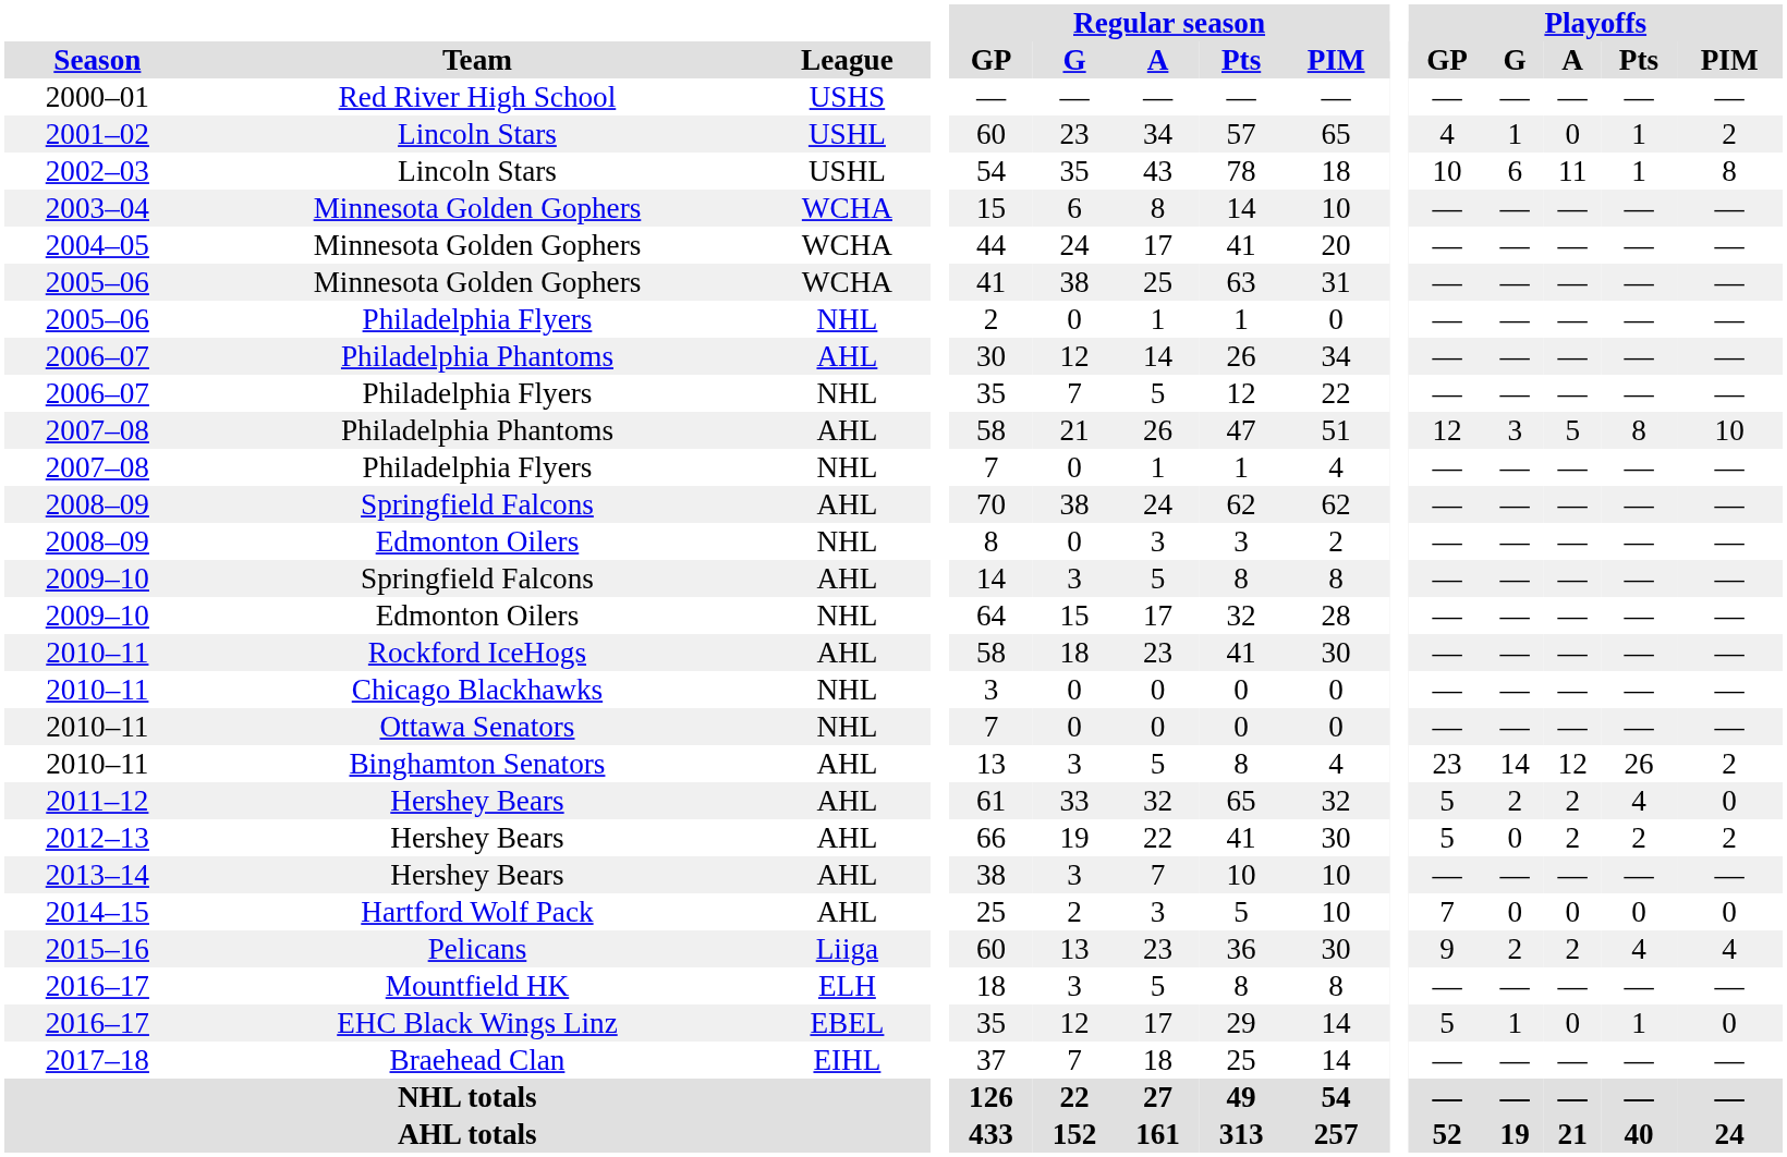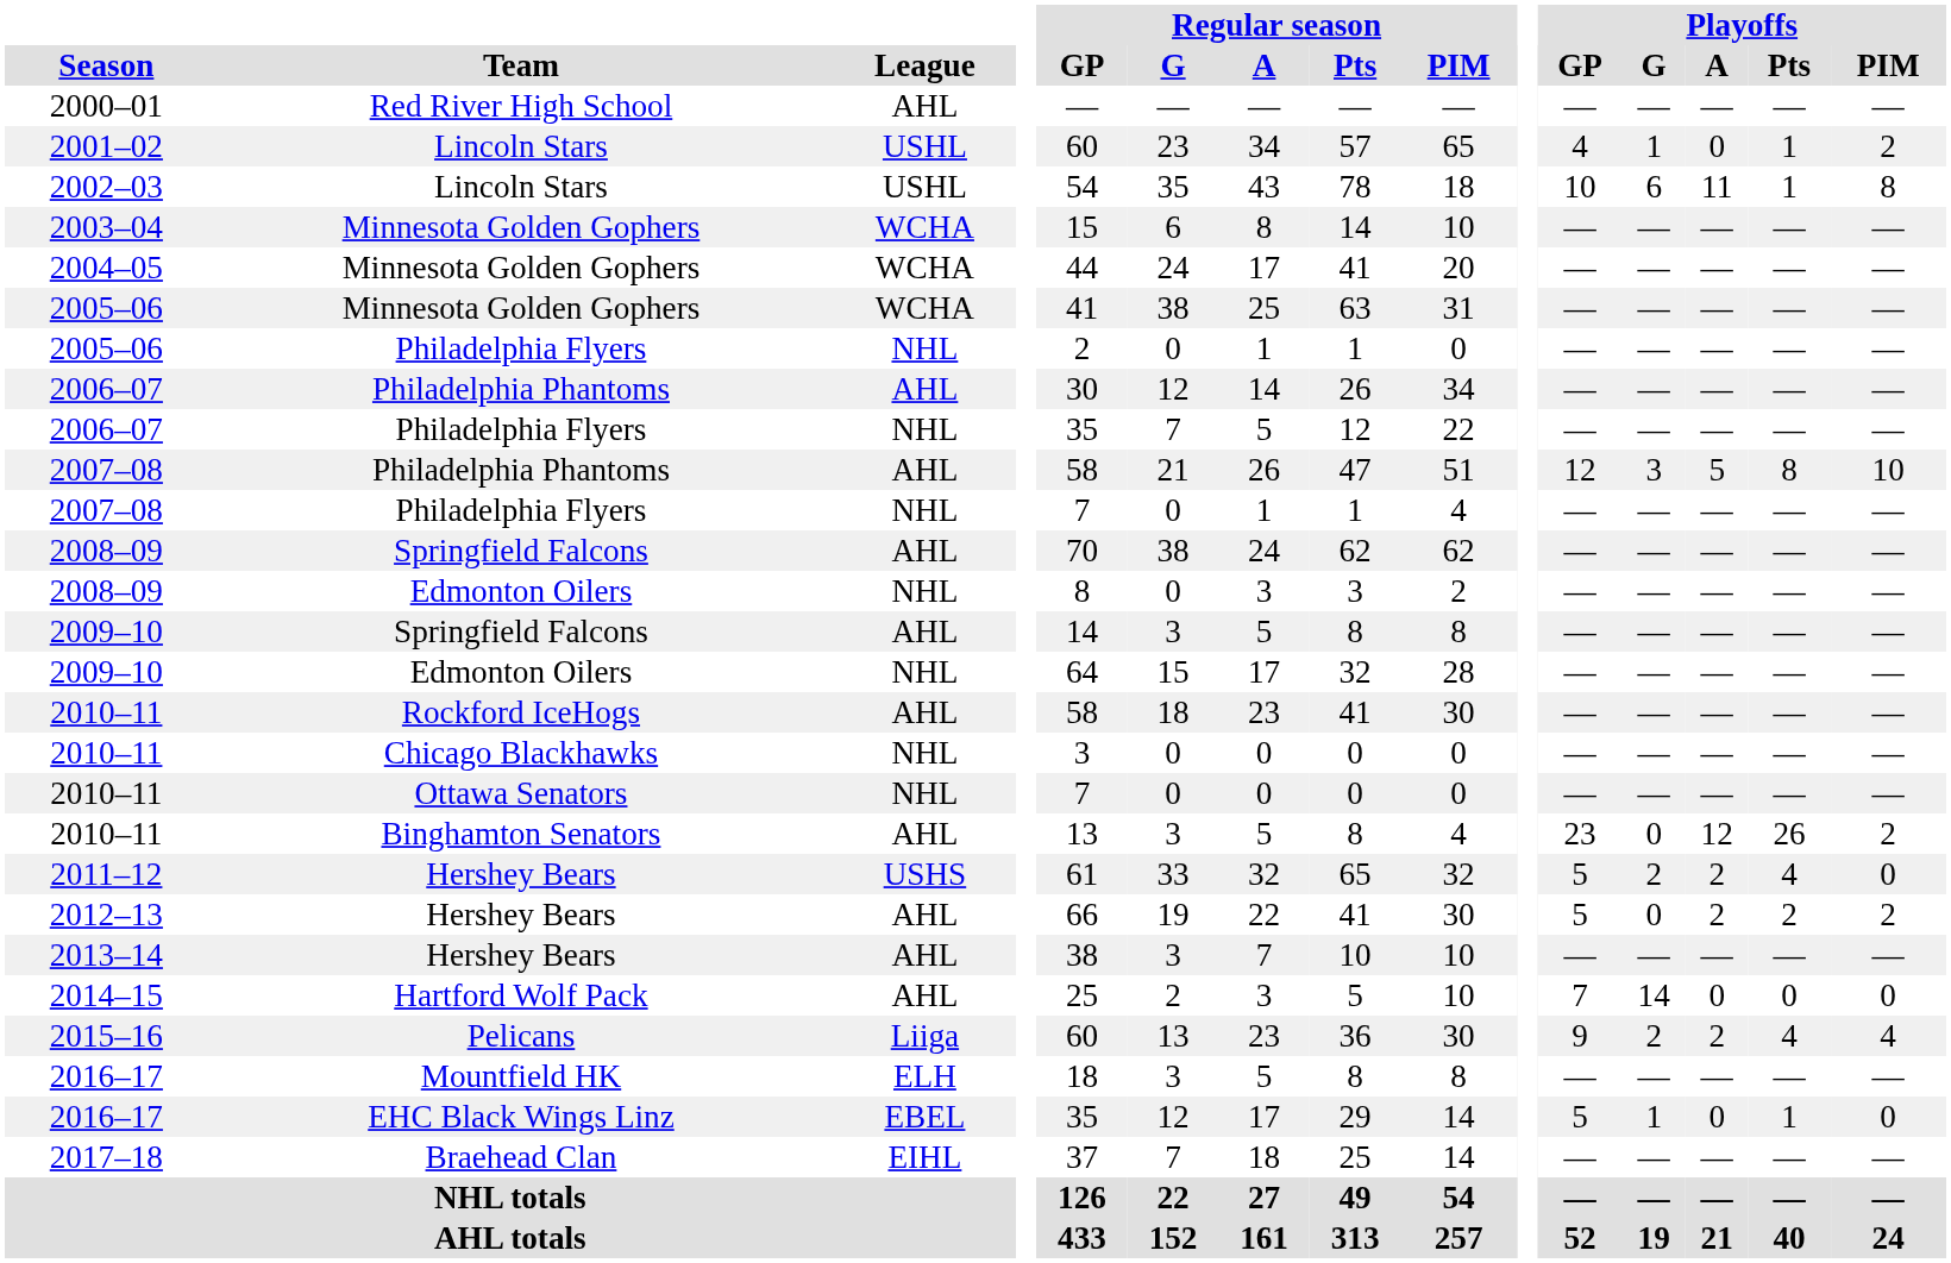 <table border="0" cellpadding="1" cellspacing="0" style="text-align:center; width:60em;">
 <tr style="background:#e0e0e0;">
 <th colspan="3"  bgcolor="#ffffff"> </th>
 <th rowspan="99" bgcolor="#ffffff"> </th>
 <th colspan="5"><a href='#'>Regular season</a></th>
 <th rowspan="99" bgcolor="#ffffff"> </th>
 <th colspan="5"><a href='#'>Playoffs</a></th>
 </tr>
 <tr style="background:#e0e0e0;">
 <th><a href='#'>Season</a></th>
 <th>Team</th>
 <th>League</th>
 <th>GP</th>
 <th><a href='#'>G</a></th>
 <th><a href='#'>A</a></th>
 <th><a href='#'>Pts</a></th>
 <th><a href='#'>PIM</a></th>
 <th>GP</th>
 <th>G</th>
 <th>A</th>
 <th>Pts</th>
 <th>PIM</th>
 </tr>
 <tr>
 <td>2000–01</td>
 <td><a href='#'>Red River High School</a></td>
-<td><a href='#'>USHS</a></td>
+<td>AHL</td>
 <td>—</td>
 <td>—</td>
 <td>—</td>
 <td>—</td>
 <td>—</td>
 <td>—</td>
 <td>—</td>
 <td>—</td>
 <td>—</td>
 <td>—</td>
 </tr>
 <tr bgcolor="#f0f0f0">
 <td><a href='#'>2001–02</a></td>
 <td><a href='#'>Lincoln Stars</a></td>
 <td><a href='#'>USHL</a></td>
 <td>60</td>
 <td>23</td>
 <td>34</td>
 <td>57</td>
 <td>65</td>
 <td>4</td>
 <td>1</td>
 <td>0</td>
 <td>1</td>
 <td>2</td>
 </tr>
 <tr>
 <td><a href='#'>2002–03</a></td>
 <td>Lincoln Stars</td>
 <td>USHL</td>
 <td>54</td>
 <td>35</td>
 <td>43</td>
 <td>78</td>
 <td>18</td>
 <td>10</td>
 <td>6</td>
 <td>11</td>
 <td>1</td>
 <td>8</td>
 </tr>
 <tr bgcolor="#f0f0f0">
 <td><a href='#'>2003–04</a></td>
 <td><a href='#'>Minnesota Golden Gophers</a></td>
 <td><a href='#'>WCHA</a></td>
 <td>15</td>
 <td>6</td>
 <td>8</td>
 <td>14</td>
 <td>10</td>
 <td>—</td>
 <td>—</td>
 <td>—</td>
 <td>—</td>
 <td>—</td>
 </tr>
 <tr>
 <td><a href='#'>2004–05</a></td>
 <td>Minnesota Golden Gophers</td>
 <td>WCHA</td>
 <td>44</td>
 <td>24</td>
 <td>17</td>
 <td>41</td>
 <td>20</td>
 <td>—</td>
 <td>—</td>
 <td>—</td>
 <td>—</td>
 <td>—</td>
 </tr>
 <tr bgcolor="#f0f0f0">
 <td><a href='#'>2005–06</a></td>
 <td>Minnesota Golden Gophers</td>
 <td>WCHA</td>
 <td>41</td>
 <td>38</td>
 <td>25</td>
 <td>63</td>
 <td>31</td>
 <td>—</td>
 <td>—</td>
 <td>—</td>
 <td>—</td>
 <td>—</td>
 </tr>
 <tr>
 <td><a href='#'>2005–06</a></td>
 <td><a href='#'>Philadelphia Flyers</a></td>
 <td><a href='#'>NHL</a></td>
 <td>2</td>
 <td>0</td>
 <td>1</td>
 <td>1</td>
 <td>0</td>
 <td>—</td>
 <td>—</td>
 <td>—</td>
 <td>—</td>
 <td>—</td>
 </tr>
 <tr bgcolor="#f0f0f0">
 <td><a href='#'>2006–07</a></td>
 <td><a href='#'>Philadelphia Phantoms</a></td>
 <td><a href='#'>AHL</a></td>
 <td>30</td>
 <td>12</td>
 <td>14</td>
 <td>26</td>
 <td>34</td>
 <td>—</td>
 <td>—</td>
 <td>—</td>
 <td>—</td>
 <td>—</td>
 </tr>
 <tr>
 <td><a href='#'>2006–07</a></td>
 <td>Philadelphia Flyers</td>
 <td>NHL</td>
 <td>35</td>
 <td>7</td>
 <td>5</td>
 <td>12</td>
 <td>22</td>
 <td>—</td>
 <td>—</td>
 <td>—</td>
 <td>—</td>
 <td>—</td>
 </tr>
 <tr bgcolor="#f0f0f0">
 <td><a href='#'>2007–08</a></td>
 <td>Philadelphia Phantoms</td>
 <td>AHL</td>
 <td>58</td>
 <td>21</td>
 <td>26</td>
 <td>47</td>
 <td>51</td>
 <td>12</td>
 <td>3</td>
 <td>5</td>
 <td>8</td>
 <td>10</td>
 </tr>
 <tr>
 <td><a href='#'>2007–08</a></td>
 <td>Philadelphia Flyers</td>
 <td>NHL</td>
 <td>7</td>
 <td>0</td>
 <td>1</td>
 <td>1</td>
 <td>4</td>
 <td>—</td>
 <td>—</td>
 <td>—</td>
 <td>—</td>
 <td>—</td>
 </tr>
 <tr bgcolor="#f0f0f0">
 <td><a href='#'>2008–09</a></td>
 <td><a href='#'>Springfield Falcons</a></td>
 <td>AHL</td>
 <td>70</td>
 <td>38</td>
 <td>24</td>
 <td>62</td>
 <td>62</td>
 <td>—</td>
 <td>—</td>
 <td>—</td>
 <td>—</td>
 <td>—</td>
 </tr>
 <tr>
 <td><a href='#'>2008–09</a></td>
 <td><a href='#'>Edmonton Oilers</a></td>
 <td>NHL</td>
 <td>8</td>
 <td>0</td>
 <td>3</td>
 <td>3</td>
 <td>2</td>
 <td>—</td>
 <td>—</td>
 <td>—</td>
 <td>—</td>
 <td>—</td>
 </tr>
 <tr bgcolor="#f0f0f0">
 <td><a href='#'>2009–10</a></td>
 <td>Springfield Falcons</td>
 <td>AHL</td>
 <td>14</td>
 <td>3</td>
 <td>5</td>
 <td>8</td>
 <td>8</td>
 <td>—</td>
 <td>—</td>
 <td>—</td>
 <td>—</td>
 <td>—</td>
 </tr>
 <tr>
 <td><a href='#'>2009–10</a></td>
 <td>Edmonton Oilers</td>
 <td>NHL</td>
 <td>64</td>
 <td>15</td>
 <td>17</td>
 <td>32</td>
 <td>28</td>
 <td>—</td>
 <td>—</td>
 <td>—</td>
 <td>—</td>
 <td>—</td>
 </tr>
 <tr bgcolor="#f0f0f0">
 <td><a href='#'>2010–11</a></td>
 <td><a href='#'>Rockford IceHogs</a></td>
 <td>AHL</td>
 <td>58</td>
 <td>18</td>
 <td>23</td>
 <td>41</td>
 <td>30</td>
 <td>—</td>
 <td>—</td>
 <td>—</td>
 <td>—</td>
 <td>—</td>
 </tr>
 <tr>
 <td><a href='#'>2010–11</a></td>
 <td><a href='#'>Chicago Blackhawks</a></td>
 <td>NHL</td>
 <td>3</td>
 <td>0</td>
 <td>0</td>
 <td>0</td>
 <td>0</td>
 <td>—</td>
 <td>—</td>
 <td>—</td>
 <td>—</td>
 <td>—</td>
 </tr>
 <tr bgcolor="#f0f0f0">
 <td>2010–11</td>
 <td><a href='#'>Ottawa Senators</a></td>
 <td>NHL</td>
 <td>7</td>
 <td>0</td>
 <td>0</td>
 <td>0</td>
 <td>0</td>
 <td>—</td>
 <td>—</td>
 <td>—</td>
 <td>—</td>
 <td>—</td>
 </tr>
 <tr>
 <td>2010–11</td>
 <td><a href='#'>Binghamton Senators</a></td>
 <td>AHL</td>
 <td>13</td>
 <td>3</td>
 <td>5</td>
 <td>8</td>
 <td>4</td>
 <td>23</td>
-<td>14</td>
+<td>0</td>
 <td>12</td>
 <td>26</td>
 <td>2</td>
 </tr>
 <tr bgcolor="#f0f0f0">
 <td><a href='#'>2011–12</a></td>
 <td><a href='#'>Hershey Bears</a></td>
-<td>AHL</td>
+<td><a href='#'>USHS</a></td>
 <td>61</td>
 <td>33</td>
 <td>32</td>
 <td>65</td>
 <td>32</td>
 <td>5</td>
 <td>2</td>
 <td>2</td>
 <td>4</td>
 <td>0</td>
 </tr>
 <tr>
 <td><a href='#'>2012–13</a></td>
 <td>Hershey Bears</td>
 <td>AHL</td>
 <td>66</td>
 <td>19</td>
 <td>22</td>
 <td>41</td>
 <td>30</td>
 <td>5</td>
 <td>0</td>
 <td>2</td>
 <td>2</td>
 <td>2</td>
 </tr>
 <tr bgcolor="#f0f0f0">
 <td><a href='#'>2013–14</a></td>
 <td>Hershey Bears</td>
 <td>AHL</td>
 <td>38</td>
 <td>3</td>
 <td>7</td>
 <td>10</td>
 <td>10</td>
 <td>—</td>
 <td>—</td>
 <td>—</td>
 <td>—</td>
 <td>—</td>
 </tr>
 <tr>
 <td><a href='#'>2014–15</a></td>
 <td><a href='#'>Hartford Wolf Pack</a></td>
 <td>AHL</td>
 <td>25</td>
 <td>2</td>
 <td>3</td>
 <td>5</td>
 <td>10</td>
 <td>7</td>
-<td>0</td>
+<td>14</td>
 <td>0</td>
 <td>0</td>
 <td>0</td>
 </tr>
 <tr bgcolor="#f0f0f0">
 <td><a href='#'>2015–16</a></td>
 <td><a href='#'>Pelicans</a></td>
 <td><a href='#'>Liiga</a></td>
 <td>60</td>
 <td>13</td>
 <td>23</td>
 <td>36</td>
 <td>30</td>
 <td>9</td>
 <td>2</td>
 <td>2</td>
 <td>4</td>
 <td>4</td>
 </tr>
 <tr>
 <td><a href='#'>2016–17</a></td>
 <td><a href='#'>Mountfield HK</a></td>
 <td><a href='#'>ELH</a></td>
 <td>18</td>
 <td>3</td>
 <td>5</td>
 <td>8</td>
 <td>8</td>
 <td>—</td>
 <td>—</td>
 <td>—</td>
 <td>—</td>
 <td>—</td>
 </tr>
 <tr bgcolor="#f0f0f0">
 <td><a href='#'>2016–17</a></td>
 <td><a href='#'>EHC Black Wings Linz</a></td>
 <td><a href='#'>EBEL</a></td>
 <td>35</td>
 <td>12</td>
 <td>17</td>
 <td>29</td>
 <td>14</td>
 <td>5</td>
 <td>1</td>
 <td>0</td>
 <td>1</td>
 <td>0</td>
 </tr>
 <tr>
 <td><a href='#'>2017–18</a></td>
 <td><a href='#'>Braehead Clan</a></td>
 <td><a href='#'>EIHL</a></td>
 <td>37</td>
 <td>7</td>
 <td>18</td>
 <td>25</td>
 <td>14</td>
 <td>—</td>
 <td>—</td>
 <td>—</td>
 <td>—</td>
 <td>—</td>
 </tr>
 <tr bgcolor="#e0e0e0">
 <th colspan="3">NHL totals</th>
 <th>126</th>
 <th>22</th>
 <th>27</th>
 <th>49</th>
 <th>54</th>
 <th>—</th>
 <th>—</th>
 <th>—</th>
 <th>—</th>
 <th>—</th>
 </tr>
 <tr bgcolor="#e0e0e0">
 <th colspan="3">AHL totals</th>
 <th>433</th>
 <th>152</th>
 <th>161</th>
 <th>313</th>
 <th>257</th>
 <th>52</th>
 <th>19</th>
 <th>21</th>
 <th>40</th>
 <th>24</th>
 </tr>
 </table>
